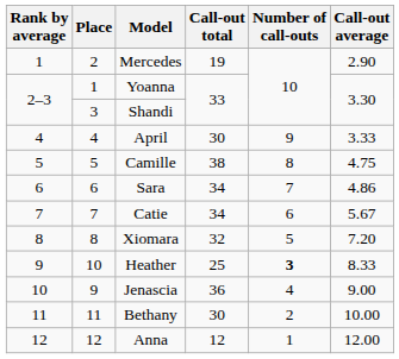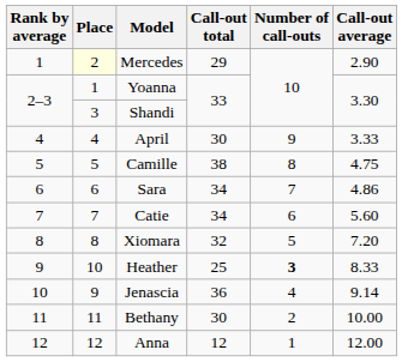 <table class="wikitable sortable" style="margin:auto; text-align:center; white-space:nowrap">
 <tr>
 <th>Rank by<br>average</th>
 <th>Place</th>
 <th>Model</th>
 <th>Call-out<br>total</th>
 <th>Number of<br>call-outs</th>
 <th>Call-out<br>average</th>
 </tr>
 <tr>
 <td>1</td>
-<td>2</td>
+<td style="background: lightyellow;">2</td>
 <td>Mercedes</td>
-<td>19</td>
+<td>29</td>
 <td rowspan="3">10</td>
 <td>2.90</td>
 </tr>
 <tr>
 <td rowspan="2">2–3</td>
 <td>1</td>
 <td>Yoanna</td>
 <td rowspan="2">33</td>
 <td rowspan="2">3.30</td>
 </tr>
 <tr>
 <td>3</td>
 <td>Shandi</td>
 </tr>
 <tr>
 <td>4</td>
 <td>4</td>
 <td>April</td>
 <td>30</td>
 <td>9</td>
 <td>3.33</td>
 </tr>
 <tr>
 <td>5</td>
 <td>5</td>
 <td>Camille</td>
 <td>38</td>
 <td>8</td>
 <td>4.75</td>
 </tr>
 <tr>
 <td>6</td>
 <td>6</td>
 <td>Sara</td>
 <td>34</td>
 <td>7</td>
 <td>4.86</td>
 </tr>
 <tr>
 <td>7</td>
 <td>7</td>
 <td>Catie</td>
 <td>34</td>
 <td>6</td>
-<td>5.67</td>
+<td>5.60</td>
 </tr>
 <tr>
 <td>8</td>
 <td>8</td>
 <td>Xiomara</td>
 <td>32</td>
 <td>5</td>
 <td>7.20</td>
 </tr>
 <tr>
 <td>9</td>
 <td>10</td>
 <td>Heather</td>
 <td>25</td>
 <td><strong>3</strong></td>
 <td>8.33</td>
 </tr>
 <tr>
 <td>10</td>
 <td>9</td>
 <td>Jenascia</td>
 <td>36</td>
 <td>4</td>
-<td>9.00</td>
+<td>9.14</td>
 </tr>
 <tr>
 <td>11</td>
 <td>11</td>
 <td>Bethany</td>
 <td>30</td>
 <td>2</td>
 <td>10.00</td>
 </tr>
 <tr>
 <td>12</td>
 <td>12</td>
 <td>Anna</td>
 <td>12</td>
 <td>1</td>
 <td>12.00</td>
 </tr>
 </table>
